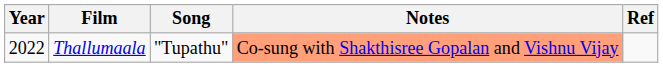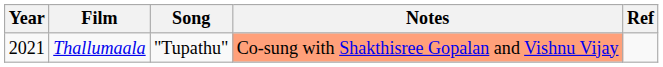 <table class="wikitable sortable">
 <tr>
 <th scope="col">Year</th>
 <th scope="col">Film</th>
 <th scope="col">Song</th>
 <th scope="col" class="unsortable">Notes</th>
 <th>Ref</th>
 </tr>
 <tr>
-<td>2022</td>
+<td>2021</td>
 <td><em><a href='#'>Thallumaala</a></em></td>
 <td>"Tupathu"</td>
 <td style="background: lightsalmon;">Co-sung with <a href='#'>Shakthisree Gopalan</a> and <a href='#'>Vishnu Vijay</a></td>
 <td></td>
 </tr>
 </table>
